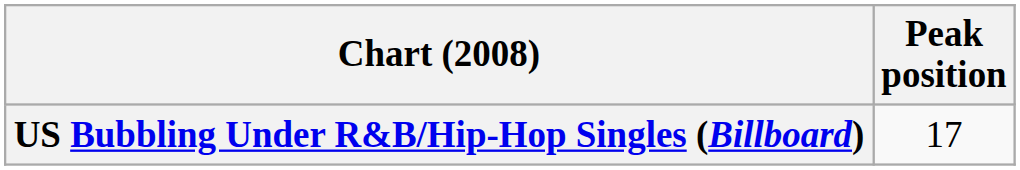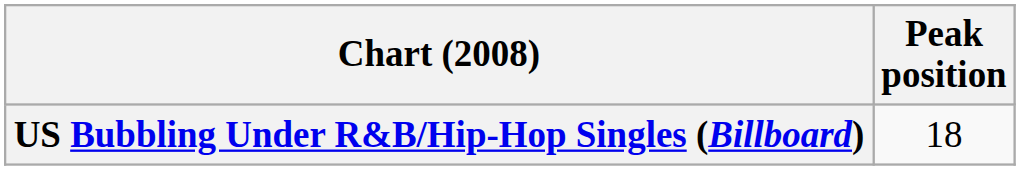 <table class="wikitable plainrowheaders">
 <tr>
 <th>Chart (2008)</th>
 <th>Peak<br>position</th>
 </tr>
 <tr>
 <th scope="row">US <a href='#'>Bubbling Under R&B/Hip-Hop Singles</a> (<a href='#'><em>Billboard</em></a>)</th>
-<td align="center">17</td>
+<td align="center">18</td>
 </tr>
 </table>
